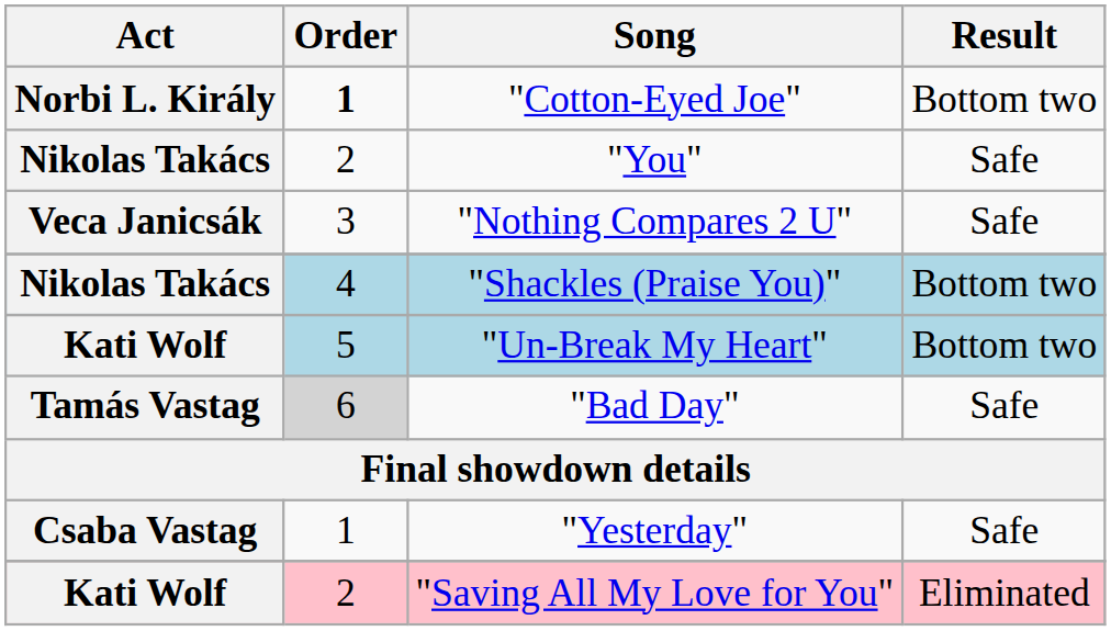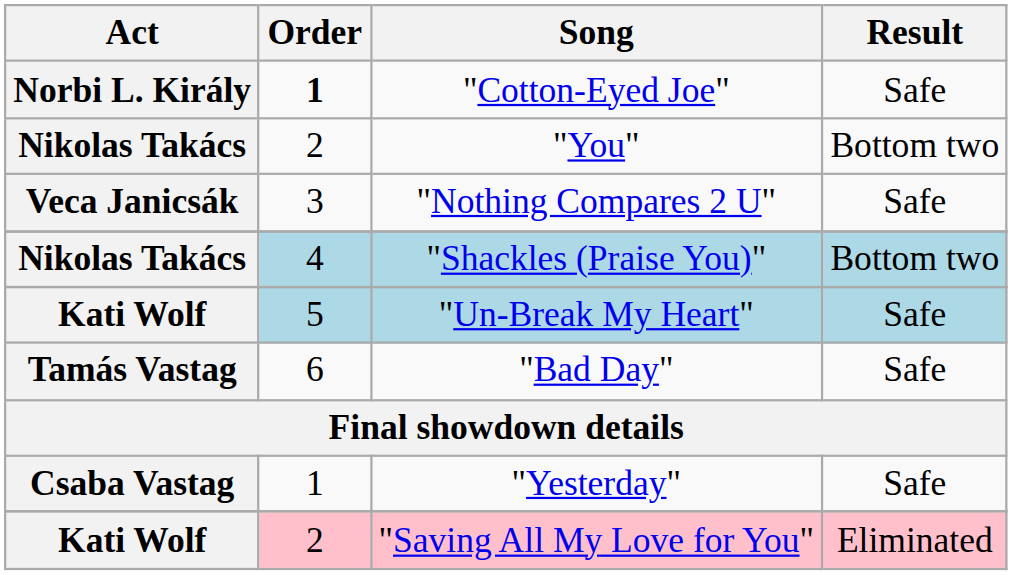 <table class="wikitable" style="text-align:center;">
 <tr>
 <th scope="col">Act</th>
 <th scope="col">Order</th>
 <th scope="col">Song</th>
 <th scope="col">Result</th>
 </tr>
 <tr>
 <th scope="row">Norbi L. Király</th>
 <td><strong>1</strong></td>
 <td>"<a href='#'>Cotton-Eyed Joe</a>"</td>
-<td>Bottom two</td>
+<td>Safe</td>
 </tr>
 <tr>
 <th scope="row">Nikolas Takács</th>
 <td>2</td>
 <td>"<a href='#'>You</a>"</td>
-<td>Safe</td>
+<td>Bottom two</td>
 </tr>
 <tr>
 <th scope="row">Veca Janicsák</th>
 <td>3</td>
 <td>"<a href='#'>Nothing Compares 2 U</a>"</td>
 <td>Safe</td>
 </tr>
 <tr>
 </tr>
 <tr bgcolor="lightblue">
 <th scope="row">Nikolas Takács</th>
 <td>4</td>
 <td>"<a href='#'>Shackles (Praise You)</a>"</td>
 <td>Bottom two</td>
 </tr>
 <tr>
 </tr>
 <tr bgcolor="lightblue">
 <th scope="row">Kati Wolf</th>
 <td>5</td>
 <td>"<a href='#'>Un-Break My Heart</a>"</td>
-<td>Bottom two</td>
+<td>Safe</td>
 </tr>
 <tr>
 <th scope="row">Tamás Vastag</th>
-<td style="background: lightgrey;">6</td>
+<td>6</td>
 <td>"<a href='#'>Bad Day</a>"</td>
 <td>Safe</td>
 </tr>
 <tr>
 <th scope="col" colspan="6">Final showdown details</th>
 </tr>
 <tr>
 <th scope="row">Csaba Vastag</th>
 <td>1</td>
 <td>"<a href='#'>Yesterday</a>"</td>
 <td>Safe</td>
 </tr>
 <tr>
 </tr>
 <tr bgcolor="pink">
 <th scope="row">Kati Wolf</th>
 <td>2</td>
 <td>"<a href='#'>Saving All My Love for You</a>"</td>
 <td>Eliminated</td>
 </tr>
 </table>
